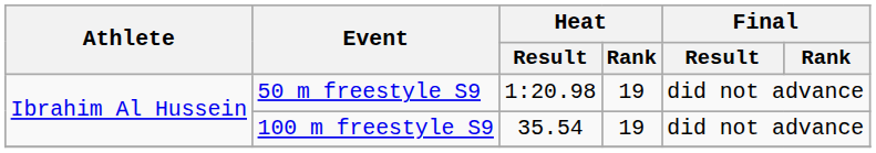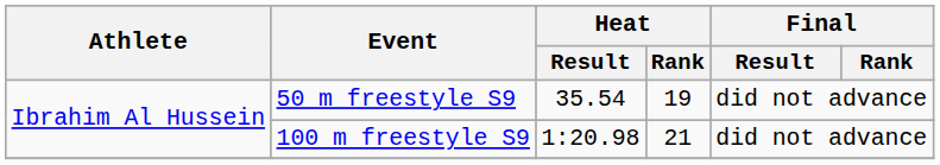 <table class="wikitable" style="font-size:90%">
 <tr>
 <th rowspan="2">Athlete</th>
 <th rowspan="2">Event</th>
 <th colspan=2>Heat</th>
 <th colspan=2>Final</th>
 </tr>
 <tr style="font-size:95%">
 <th>Result</th>
 <th>Rank</th>
 <th>Result</th>
 <th>Rank</th>
 </tr>
 <tr align=center>
 <td align=left rowspan=2><a href='#'>Ibrahim Al Hussein</a></td>
 <td align=left><a href='#'>50 m freestyle S9</a></td>
-<td>1:20.98</td>
+<td>35.54</td>
 <td>19</td>
 <td colspan=2>did not advance</td>
 </tr>
 <tr align=center>
 <td align=left><a href='#'>100 m freestyle S9</a></td>
-<td>35.54</td>
-<td>19</td>
+<td>1:20.98</td>
+<td>21</td>
 <td colspan=2>did not advance</td>
 </tr>
 <tr align=center>
 </tr>
 </table>
